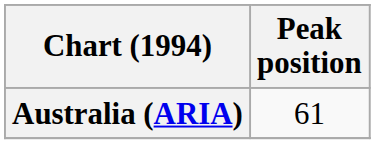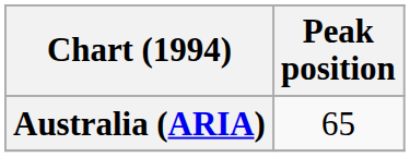 <table class="wikitable sortable plainrowheaders" style="text-align:center">
 <tr>
 <th>Chart (1994)</th>
 <th>Peak<br>position</th>
 </tr>
 <tr>
 <th scope="row">Australia (<a href='#'>ARIA</a>)</th>
-<td>61</td>
+<td>65</td>
 </tr>
 <tr>
 </tr>
 </table>
